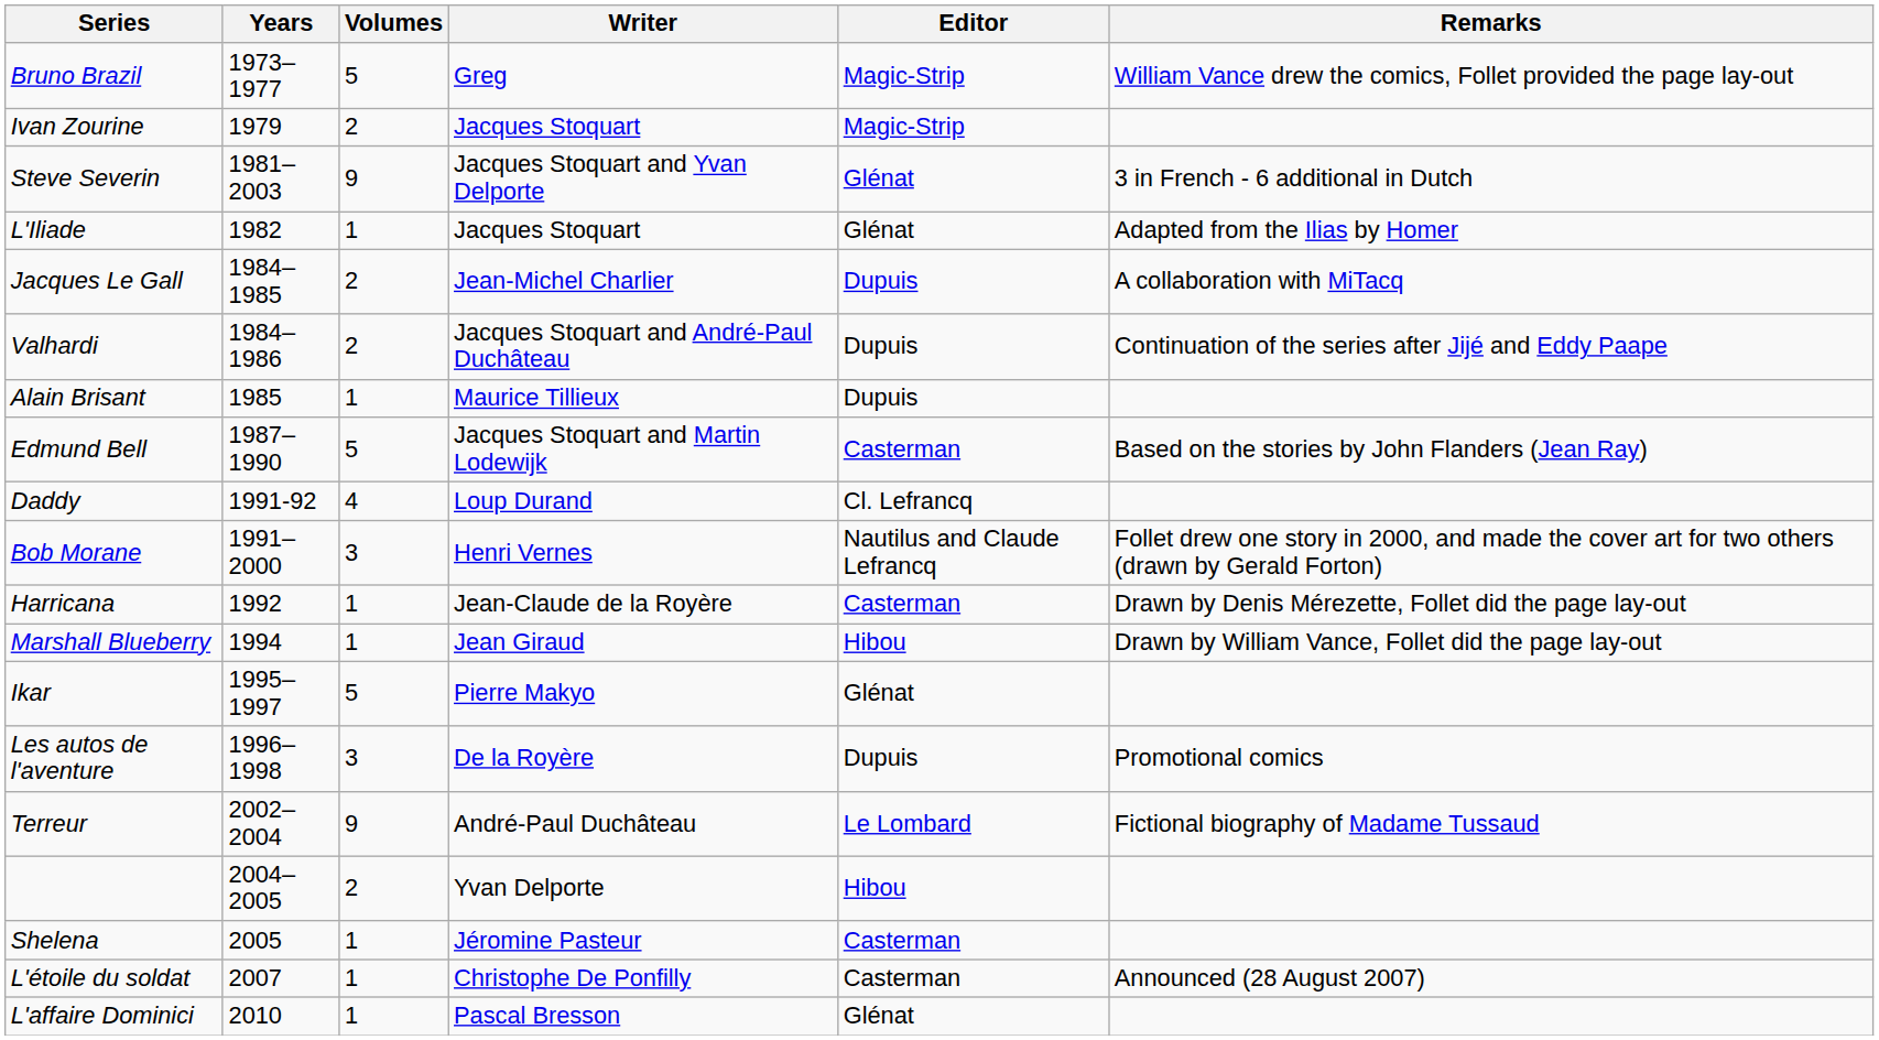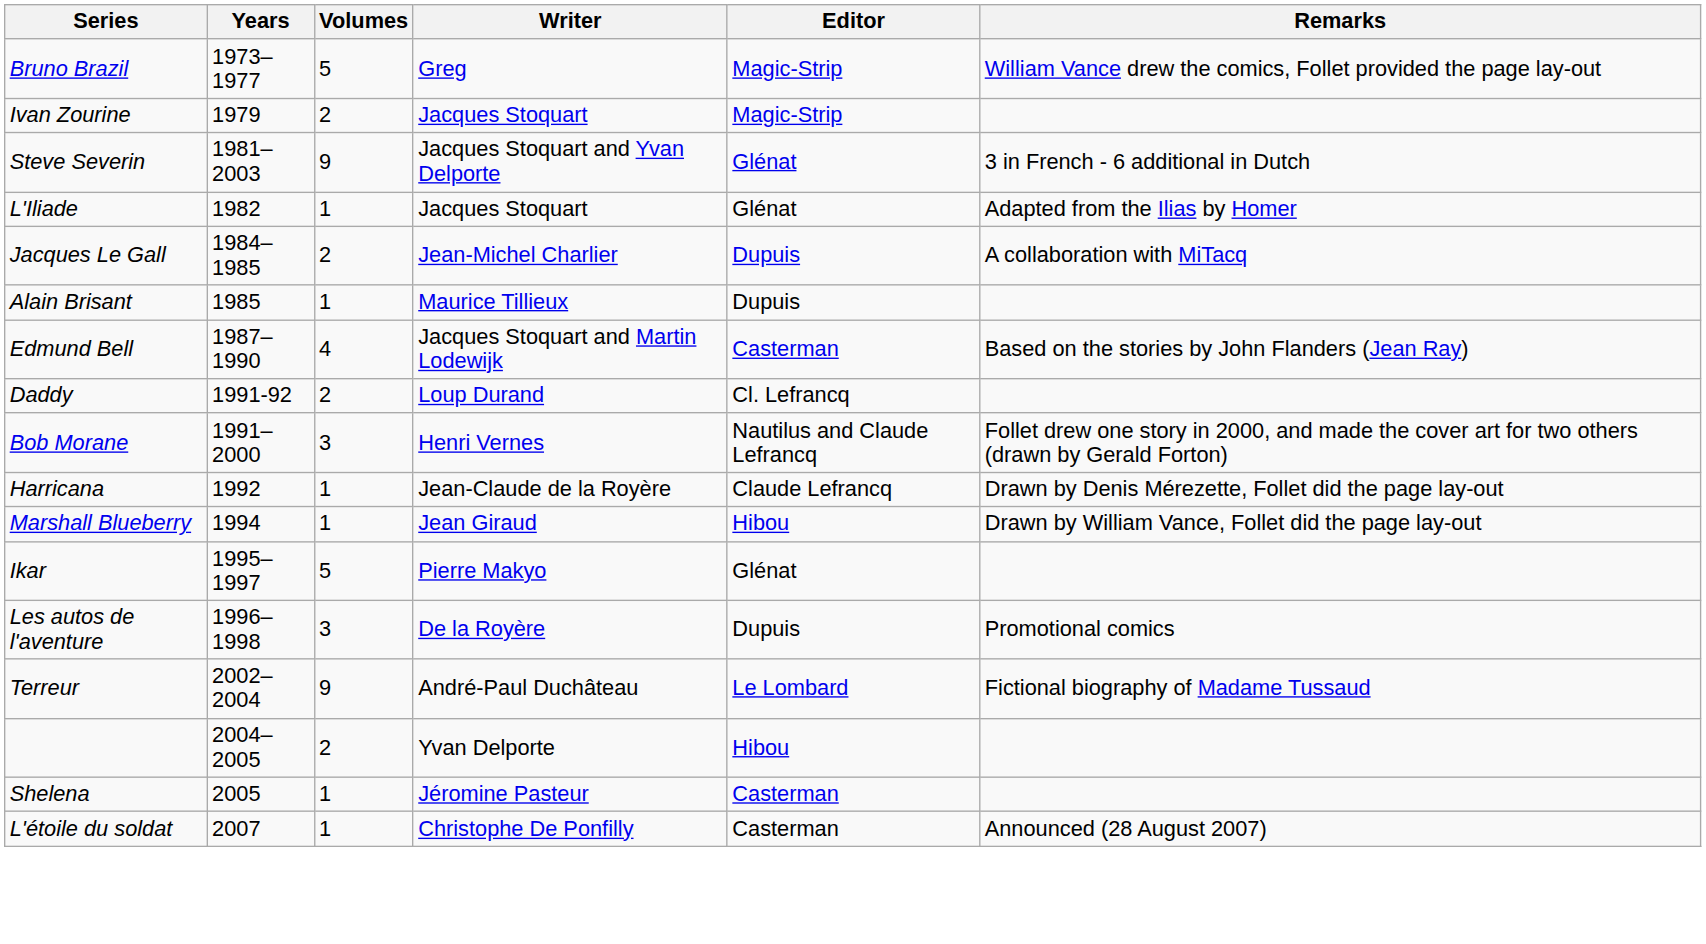 <table class="wikitable" id="noveltable" border="1">
 <tr>
 <th>Series</th>
 <th>Years</th>
 <th>Volumes</th>
 <th>Writer</th>
 <th>Editor</th>
 <th>Remarks</th>
 </tr>
 <tr align="left">
 <td><em><a href='#'>Bruno Brazil</a></em></td>
 <td>1973–1977</td>
 <td>5</td>
 <td><a href='#'>Greg</a></td>
 <td><a href='#'>Magic-Strip</a></td>
 <td><a href='#'>William Vance</a> drew the comics, Follet provided the page lay-out</td>
 </tr>
 <tr>
 <td><em>Ivan Zourine</em></td>
 <td>1979</td>
 <td>2</td>
 <td><a href='#'>Jacques Stoquart</a></td>
 <td><a href='#'>Magic-Strip</a></td>
 <td></td>
 </tr>
 <tr>
 <td><em>Steve Severin</em></td>
 <td>1981–2003</td>
 <td>9</td>
 <td>Jacques Stoquart and <a href='#'>Yvan Delporte</a></td>
 <td><a href='#'>Glénat</a></td>
 <td>3 in French - 6 additional in Dutch</td>
 </tr>
 <tr>
 <td><em>L'Iliade</em></td>
 <td>1982</td>
 <td>1</td>
 <td>Jacques Stoquart</td>
 <td>Glénat</td>
 <td>Adapted from the <a href='#'>Ilias</a> by <a href='#'>Homer</a></td>
 </tr>
 <tr>
 <td><em>Jacques Le Gall</em></td>
 <td>1984–1985</td>
 <td>2</td>
 <td><a href='#'>Jean-Michel Charlier</a></td>
 <td><a href='#'>Dupuis</a></td>
 <td>A collaboration with <a href='#'>MiTacq</a></td>
 </tr>
 <tr>
-<td><em>Valhardi</em></td>
-<td>1984–1986</td>
-<td>2</td>
-<td>Jacques Stoquart and <a href='#'>André-Paul Duchâteau</a></td>
-<td>Dupuis</td>
-<td>Continuation of the series after <a href='#'>Jijé</a> and <a href='#'>Eddy Paape</a></td>
-</tr>
-<tr>
 <td><em>Alain Brisant</em></td>
 <td>1985</td>
 <td>1</td>
 <td><a href='#'>Maurice Tillieux</a></td>
 <td>Dupuis</td>
 <td></td>
 </tr>
 <tr>
 <td><em>Edmund Bell</em></td>
 <td>1987–1990</td>
-<td>5</td>
+<td>4</td>
 <td>Jacques Stoquart and <a href='#'>Martin Lodewijk</a></td>
 <td><a href='#'>Casterman</a></td>
 <td>Based on the stories by John Flanders (<a href='#'>Jean Ray</a>)</td>
 </tr>
 <tr>
 <td><em>Daddy</em></td>
 <td>1991-92</td>
-<td>4</td>
+<td>2</td>
 <td><a href='#'>Loup Durand</a></td>
 <td>Cl. Lefrancq</td>
 <td></td>
 </tr>
 <tr>
 <td><em><a href='#'>Bob Morane</a></em></td>
 <td>1991–2000</td>
 <td>3</td>
 <td><a href='#'>Henri Vernes</a></td>
 <td>Nautilus and Claude Lefrancq</td>
 <td>Follet drew one story in 2000, and made the cover art for two others (drawn by Gerald Forton)</td>
 </tr>
 <tr>
 <td><em>Harricana</em></td>
 <td>1992</td>
 <td>1</td>
 <td>Jean-Claude de la Royère</td>
-<td><a href='#'>Casterman</a></td>
+<td>Claude Lefrancq</td>
 <td>Drawn by Denis Mérezette, Follet did the page lay-out</td>
 </tr>
 <tr>
 <td><em><a href='#'>Marshall Blueberry</a></em></td>
 <td>1994</td>
 <td>1</td>
 <td><a href='#'>Jean Giraud</a></td>
 <td><a href='#'>Hibou</a></td>
 <td>Drawn by William Vance, Follet did the page lay-out</td>
 </tr>
 <tr>
 <td><em>Ikar</em></td>
 <td>1995–1997</td>
 <td>5</td>
 <td><a href='#'>Pierre Makyo</a></td>
 <td>Glénat</td>
 <td></td>
 </tr>
 <tr>
 <td><em>Les autos de l'aventure</em></td>
 <td>1996–1998</td>
 <td>3</td>
 <td><a href='#'>De la Royère</a></td>
 <td>Dupuis</td>
 <td>Promotional comics</td>
 </tr>
 <tr>
 <td><em>Terreur</em></td>
 <td>2002–2004</td>
 <td>9</td>
 <td>André-Paul Duchâteau</td>
 <td><a href='#'>Le Lombard</a></td>
 <td>Fictional biography of <a href='#'>Madame Tussaud</a></td>
 </tr>
 <tr>
 <td><em></em></td>
 <td>2004–2005</td>
 <td>2</td>
 <td>Yvan Delporte</td>
 <td><a href='#'>Hibou</a></td>
 <td></td>
 </tr>
 <tr>
 <td><em>Shelena</em></td>
 <td>2005</td>
 <td>1</td>
 <td><a href='#'>Jéromine Pasteur</a></td>
 <td><a href='#'>Casterman</a></td>
 <td></td>
 </tr>
 <tr>
 <td><em>L'étoile du soldat</em></td>
 <td>2007</td>
 <td>1</td>
 <td><a href='#'>Christophe De Ponfilly</a></td>
 <td>Casterman</td>
 <td>Announced (28 August 2007)</td>
 </tr>
 <tr>
-<td><em>L'affaire Dominici</em></td>
-<td>2010</td>
-<td>1</td>
-<td><a href='#'>Pascal Bresson</a></td>
-<td>Glénat</td>
-<td></td>
-</tr>
-<tr>
 </tr>
 </table>
